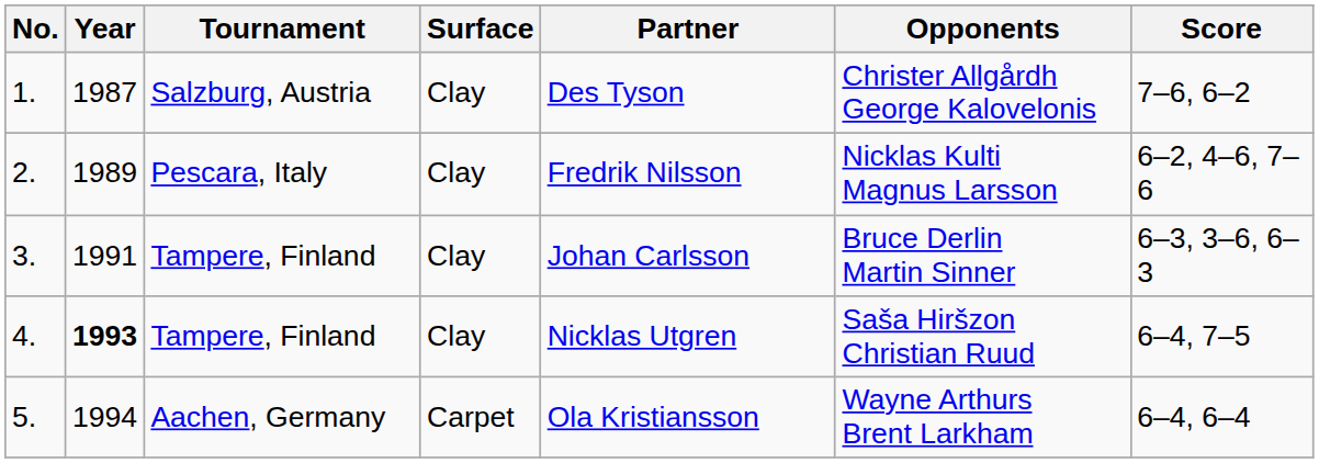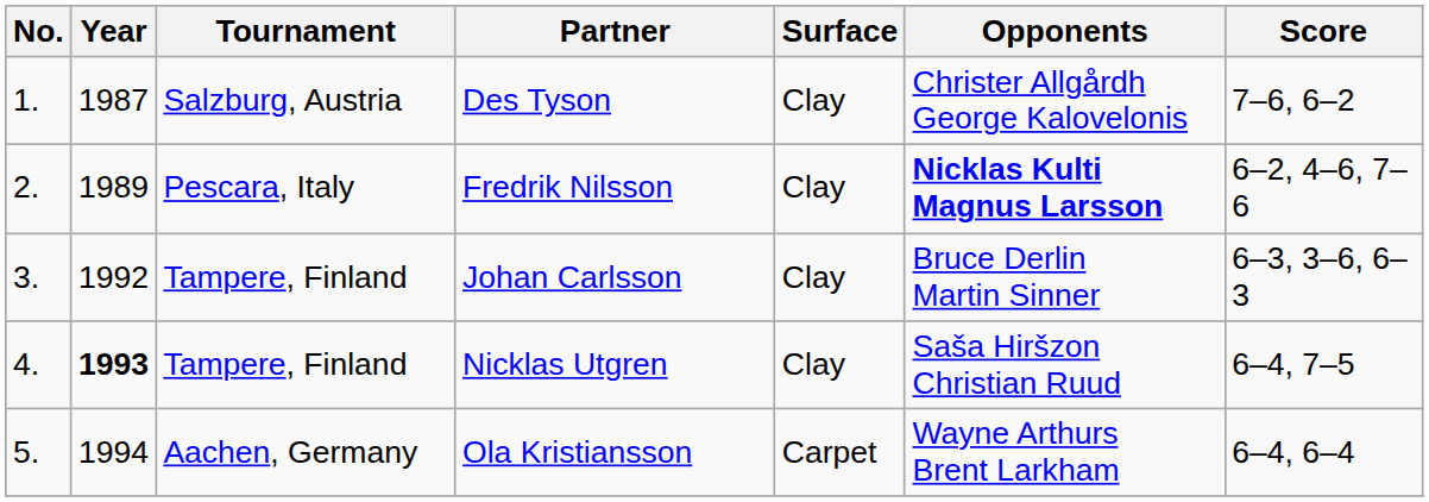 <table class="sortable wikitable" style=font-size:97%>
 <tr>
 <th>No.</th>
 <th style="width:30px">Year</th>
 <th style="width:140px">Tournament</th>
+<th style="width:150px">Partner</th>
 <th style="width:50px">Surface</th>
-<th style="width:150px">Partner</th>
 <th style="width:150px">Opponents</th>
 <th style="width:90px" class="unsortable">Score</th>
 </tr>
 <tr>
 <td>1.</td>
 <td>1987</td>
 <td><a href='#'>Salzburg</a>, Austria</td>
+<td> <a href='#'>Des Tyson</a></td>
 <td>Clay</td>
-<td> <a href='#'>Des Tyson</a></td>
 <td> <a href='#'>Christer Allgårdh</a><br> <a href='#'>George Kalovelonis</a></td>
 <td>7–6, 6–2</td>
 </tr>
 <tr>
 <td>2.</td>
 <td>1989</td>
 <td><a href='#'>Pescara</a>, Italy</td>
+<td> <a href='#'>Fredrik Nilsson</a></td>
 <td>Clay</td>
-<td> <a href='#'>Fredrik Nilsson</a></td>
-<td> <a href='#'>Nicklas Kulti</a><br> <a href='#'>Magnus Larsson</a></td>
+<td><strong> <a href='#'>Nicklas Kulti</a><br> <a href='#'>Magnus Larsson</a></strong></td>
 <td>6–2, 4–6, 7–6</td>
 </tr>
 <tr>
 <td>3.</td>
-<td>1991</td>
+<td>1992</td>
 <td><a href='#'>Tampere</a>, Finland</td>
+<td> <a href='#'>Johan Carlsson</a></td>
 <td>Clay</td>
-<td> <a href='#'>Johan Carlsson</a></td>
 <td> <a href='#'>Bruce Derlin</a><br> <a href='#'>Martin Sinner</a></td>
 <td>6–3, 3–6, 6–3</td>
 </tr>
 <tr>
 <td>4.</td>
 <td><strong>1993</strong></td>
 <td><a href='#'>Tampere</a>, Finland</td>
+<td> <a href='#'>Nicklas Utgren</a></td>
 <td>Clay</td>
-<td> <a href='#'>Nicklas Utgren</a></td>
 <td> <a href='#'>Saša Hiršzon</a><br> <a href='#'>Christian Ruud</a></td>
 <td>6–4, 7–5</td>
 </tr>
 <tr>
 <td>5.</td>
 <td>1994</td>
 <td><a href='#'>Aachen</a>, Germany</td>
+<td> <a href='#'>Ola Kristiansson</a></td>
 <td>Carpet</td>
-<td> <a href='#'>Ola Kristiansson</a></td>
 <td> <a href='#'>Wayne Arthurs</a><br> <a href='#'>Brent Larkham</a></td>
 <td>6–4, 6–4</td>
 </tr>
 </table>
